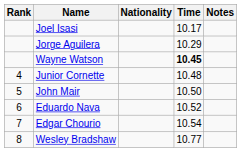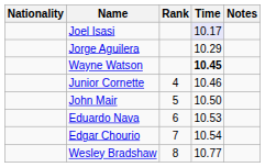 <table class="wikitable sortable" style="text-align:center;font-size:95%">
 <tr>
+<th>Nationality</th>
+<th>Name</th>
 <th>Rank</th>
-<th>Name</th>
-<th>Nationality</th>
 <th>Time</th>
 <th>Notes</th>
 </tr>
 <tr>
+<td align=left></td>
+<td align=left><a href='#'>Joel Isasi</a></td>
 <td></td>
-<td align=left><a href='#'>Joel Isasi</a></td>
-<td align=left></td>
-<td>10.17</td>
+<td style="background: lavender;">10.17</td>
 <td></td>
 </tr>
 <tr>
+<td align=left></td>
+<td align=left><a href='#'>Jorge Aguilera</a></td>
 <td></td>
-<td align=left><a href='#'>Jorge Aguilera</a></td>
-<td align=left></td>
 <td>10.29</td>
 <td></td>
 </tr>
 <tr>
+<td align=left></td>
+<td align=left><a href='#'>Wayne Watson</a></td>
 <td></td>
-<td align=left><a href='#'>Wayne Watson</a></td>
-<td align=left></td>
 <td><strong>10.45</strong></td>
 <td></td>
 </tr>
 <tr>
+<td align=left></td>
+<td align=left><a href='#'>Junior Cornette</a></td>
 <td>4</td>
-<td align=left><a href='#'>Junior Cornette</a></td>
-<td align=left></td>
-<td>10.48</td>
+<td>10.46</td>
 <td></td>
 </tr>
 <tr>
+<td align=left></td>
+<td align=left><a href='#'>John Mair</a></td>
 <td>5</td>
-<td align=left><a href='#'>John Mair</a></td>
-<td align=left></td>
 <td>10.50</td>
 <td></td>
 </tr>
 <tr>
+<td align=left></td>
+<td align=left><a href='#'>Eduardo Nava</a></td>
 <td>6</td>
-<td align=left><a href='#'>Eduardo Nava</a></td>
-<td align=left></td>
-<td>10.52</td>
+<td>10.53</td>
 <td></td>
 </tr>
 <tr>
+<td align=left></td>
+<td align=left><a href='#'>Edgar Chourio</a></td>
 <td>7</td>
-<td align=left><a href='#'>Edgar Chourio</a></td>
-<td align=left></td>
 <td>10.54</td>
 <td></td>
 </tr>
 <tr>
+<td align=left></td>
+<td align=left><a href='#'>Wesley Bradshaw</a></td>
 <td>8</td>
-<td align=left><a href='#'>Wesley Bradshaw</a></td>
-<td align=left></td>
 <td>10.77</td>
 <td></td>
 </tr>
 </table>
